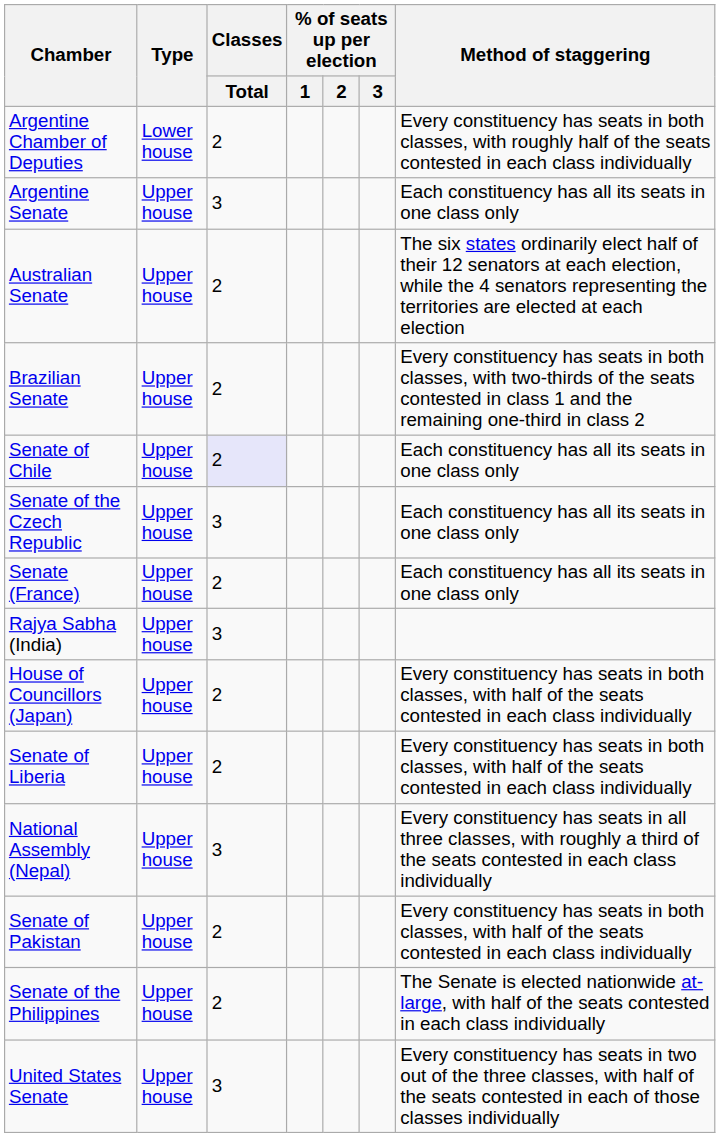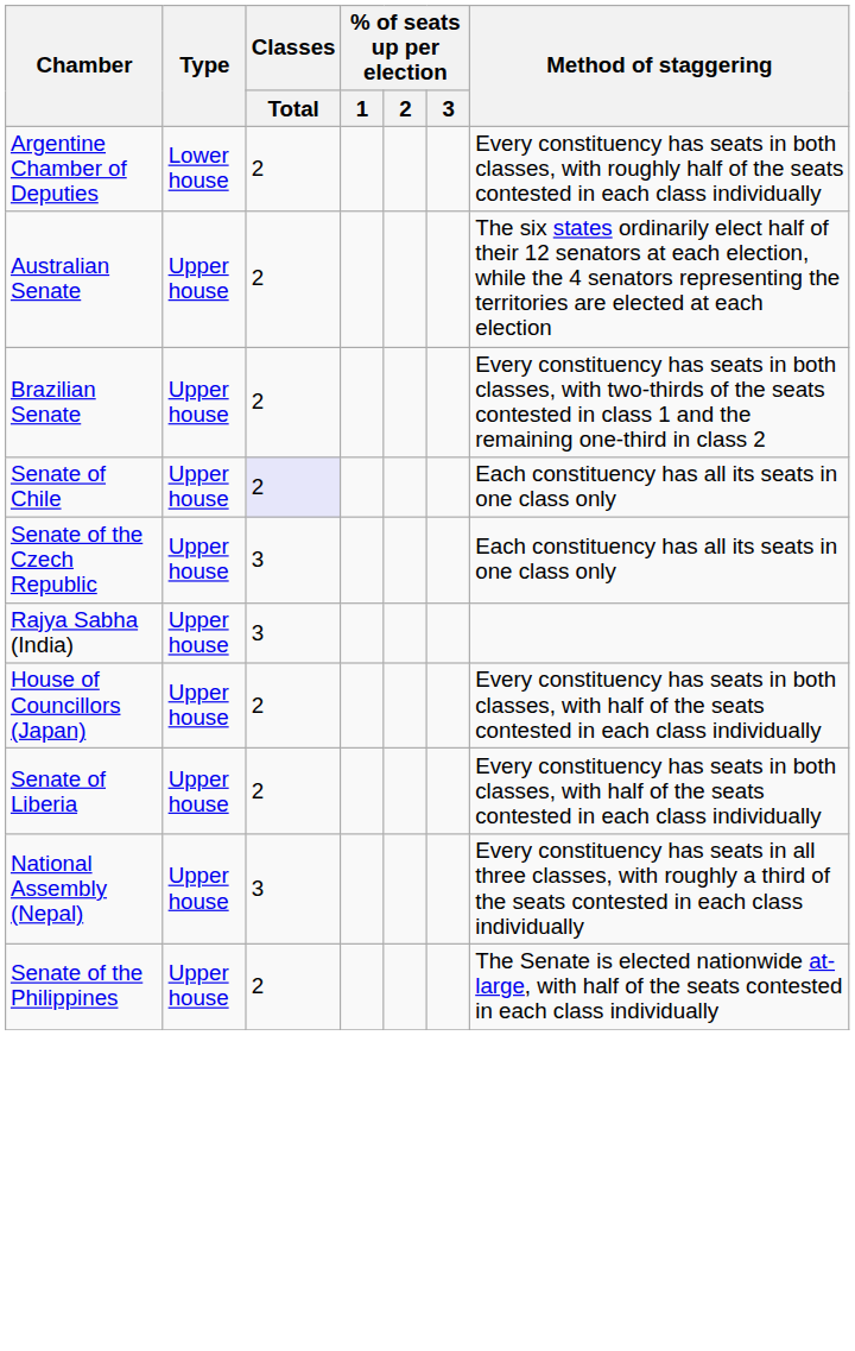 <table class="wikitable">
 <tr>
 <th rowspan="2">Chamber</th>
 <th rowspan="2">Type</th>
 <th>Classes</th>
 <th colspan="3">% of seats up per election</th>
 <th rowspan="2">Method of staggering</th>
 </tr>
 <tr>
 <th>Total</th>
 <th>1</th>
 <th>2</th>
 <th>3</th>
 </tr>
 <tr>
 <td><a href='#'>Argentine Chamber of Deputies</a></td>
 <td><a href='#'>Lower house</a></td>
 <td>2</td>
 <td></td>
 <td></td>
 <td></td>
 <td>Every constituency has seats in both classes, with roughly half of the seats contested in each class individually</td>
-</tr>
-<tr>
-<td><a href='#'>Argentine Senate</a></td>
-<td><a href='#'>Upper house</a></td>
-<td>3</td>
-<td></td>
-<td></td>
-<td></td>
-<td>Each constituency has all its seats in one class only</td>
 </tr>
 <tr>
 <td><a href='#'>Australian Senate</a></td>
 <td><a href='#'>Upper house</a></td>
 <td>2</td>
 <td></td>
 <td></td>
 <td></td>
 <td>The six <a href='#'>states</a> ordinarily elect half of their 12 senators at each election, while the 4 senators representing the territories are elected at each election</td>
 </tr>
 <tr>
 <td><a href='#'>Brazilian Senate</a></td>
 <td><a href='#'>Upper house</a></td>
 <td>2</td>
 <td></td>
 <td></td>
 <td></td>
 <td>Every constituency has seats in both classes, with two-thirds of the seats contested in class 1 and the remaining one-third in class 2</td>
 </tr>
 <tr>
 <td><a href='#'>Senate of Chile</a></td>
 <td><a href='#'>Upper house</a></td>
 <td style="background: lavender;">2</td>
 <td></td>
 <td></td>
 <td></td>
 <td>Each constituency has all its seats in one class only</td>
 </tr>
 <tr>
 <td><a href='#'>Senate of the Czech Republic</a></td>
 <td><a href='#'>Upper house</a></td>
 <td>3</td>
-<td></td>
-<td></td>
-<td></td>
-<td>Each constituency has all its seats in one class only</td>
-</tr>
-<tr>
-<td><a href='#'>Senate (France)</a></td>
-<td><a href='#'>Upper house</a></td>
-<td>2</td>
 <td></td>
 <td></td>
 <td></td>
 <td>Each constituency has all its seats in one class only</td>
 </tr>
 <tr>
 <td><a href='#'>Rajya Sabha</a> (India)</td>
 <td><a href='#'>Upper house</a></td>
 <td>3</td>
 <td></td>
 <td></td>
 <td></td>
 <td></td>
 </tr>
 <tr>
 <td><a href='#'>House of Councillors (Japan)</a></td>
 <td><a href='#'>Upper house</a></td>
 <td>2</td>
 <td></td>
 <td></td>
 <td></td>
 <td>Every constituency has seats in both classes, with half of the seats contested in each class individually</td>
 </tr>
 <tr>
 <td><a href='#'>Senate of Liberia</a></td>
 <td><a href='#'>Upper house</a></td>
 <td>2</td>
 <td></td>
 <td></td>
 <td></td>
 <td>Every constituency has seats in both classes, with half of the seats contested in each class individually</td>
 </tr>
 <tr>
 <td><a href='#'>National Assembly (Nepal)</a></td>
 <td><a href='#'>Upper house</a></td>
 <td>3</td>
 <td></td>
 <td></td>
 <td></td>
 <td>Every constituency has seats in all three classes, with roughly a third of the seats contested in each class individually</td>
 </tr>
 <tr>
-<td><a href='#'>Senate of Pakistan</a></td>
-<td><a href='#'>Upper house</a></td>
-<td>2</td>
-<td></td>
-<td></td>
-<td></td>
-<td>Every constituency has seats in both classes, with half of the seats contested in each class individually</td>
-</tr>
-<tr>
 <td><a href='#'>Senate of the Philippines</a></td>
 <td><a href='#'>Upper house</a></td>
 <td>2</td>
 <td></td>
 <td></td>
 <td></td>
 <td>The Senate is elected nationwide <a href='#'>at-large</a>, with half of the seats contested in each class individually</td>
 </tr>
-<tr>
-<td><a href='#'>United States Senate</a></td>
-<td><a href='#'>Upper house</a></td>
-<td>3</td>
-<td></td>
-<td></td>
-<td></td>
-<td>Every constituency has seats in two out of the three classes, with half of the seats contested in each of those classes individually</td>
-</tr>
 </table>
